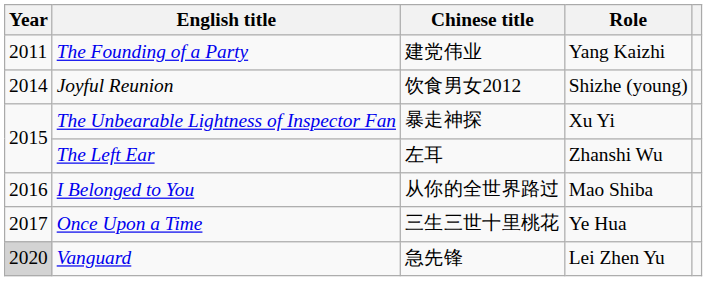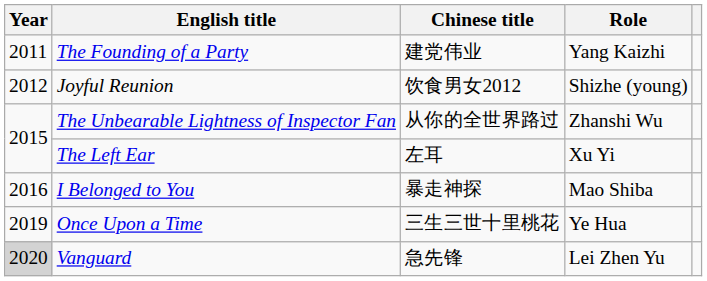 <table class="wikitable sortable">
 <tr>
 <th>Year</th>
 <th>English title</th>
 <th>Chinese title</th>
 <th>Role</th>
 <th class="unsortable"></th>
 </tr>
 <tr>
 <td>2011</td>
 <td><em><a href='#'>The Founding of a Party</a></em></td>
 <td>建党伟业</td>
 <td>Yang Kaizhi</td>
 <td></td>
 </tr>
 <tr>
-<td>2014</td>
+<td>2012</td>
 <td><em>Joyful Reunion</em></td>
 <td>饮食男女2012</td>
 <td>Shizhe (young)</td>
 <td></td>
 </tr>
 <tr>
 <td rowspan=2>2015</td>
 <td><em><a href='#'>The Unbearable Lightness of Inspector Fan</a></em></td>
-<td>暴走神探</td>
-<td>Xu Yi</td>
+<td>从你的全世界路过</td>
+<td>Zhanshi Wu</td>
 <td></td>
 </tr>
 <tr>
 <td><em><a href='#'>The Left Ear</a></em></td>
 <td>左耳</td>
-<td>Zhanshi Wu</td>
+<td>Xu Yi</td>
 <td></td>
 </tr>
 <tr>
 <td>2016</td>
 <td><em><a href='#'>I Belonged to You</a></em></td>
-<td>从你的全世界路过</td>
+<td>暴走神探</td>
 <td>Mao Shiba</td>
 <td></td>
 </tr>
 <tr>
-<td>2017</td>
+<td>2019</td>
 <td><em><a href='#'>Once Upon a Time</a></em></td>
 <td>三生三世十里桃花</td>
 <td>Ye Hua</td>
 <td></td>
 </tr>
 <tr>
 <td style="background: lightgrey;">2020</td>
 <td><em><a href='#'>Vanguard</a></em></td>
 <td>急先锋</td>
 <td>Lei Zhen Yu</td>
 <td></td>
 </tr>
 </table>
